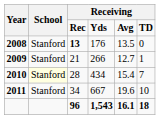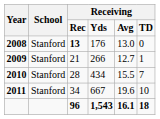 <table class="wikitable">
 <tr>
 <th rowspan="2">Year</th>
 <th rowspan="2">School</th>
 <th colspan="4">Receiving</th>
 </tr>
 <tr>
 <td><strong>Rec</strong></td>
 <td><strong>Yds</strong></td>
 <td><strong>Avg</strong></td>
 <td><strong>TD</strong></td>
 </tr>
 <tr>
 <td><strong>2008</strong></td>
 <td>Stanford</td>
 <td><strong>13</strong></td>
 <td>176</td>
-<td>13.5</td>
+<td>13.0</td>
 <td>0</td>
 </tr>
 <tr>
 <td><strong>2009</strong></td>
 <td>Stanford</td>
 <td>21</td>
 <td>266</td>
 <td>12.7</td>
 <td>1</td>
 </tr>
 <tr>
 <td><strong>2010</strong></td>
-<td style="background: lightyellow;">Stanford</td>
+<td>Stanford</td>
 <td>28</td>
 <td>434</td>
-<td>15.4</td>
+<td>15.5</td>
 <td>7</td>
 </tr>
 <tr>
 <td><strong>2011</strong></td>
 <td>Stanford</td>
 <td>34</td>
 <td>667</td>
 <td>19.6</td>
 <td>10</td>
 </tr>
 <tr>
 <td><strong></strong></td>
 <td></td>
 <td><strong>96</strong></td>
 <td><strong>1,543</strong></td>
 <td><strong>16.1</strong></td>
 <td><strong>18</strong></td>
 </tr>
 </table>
